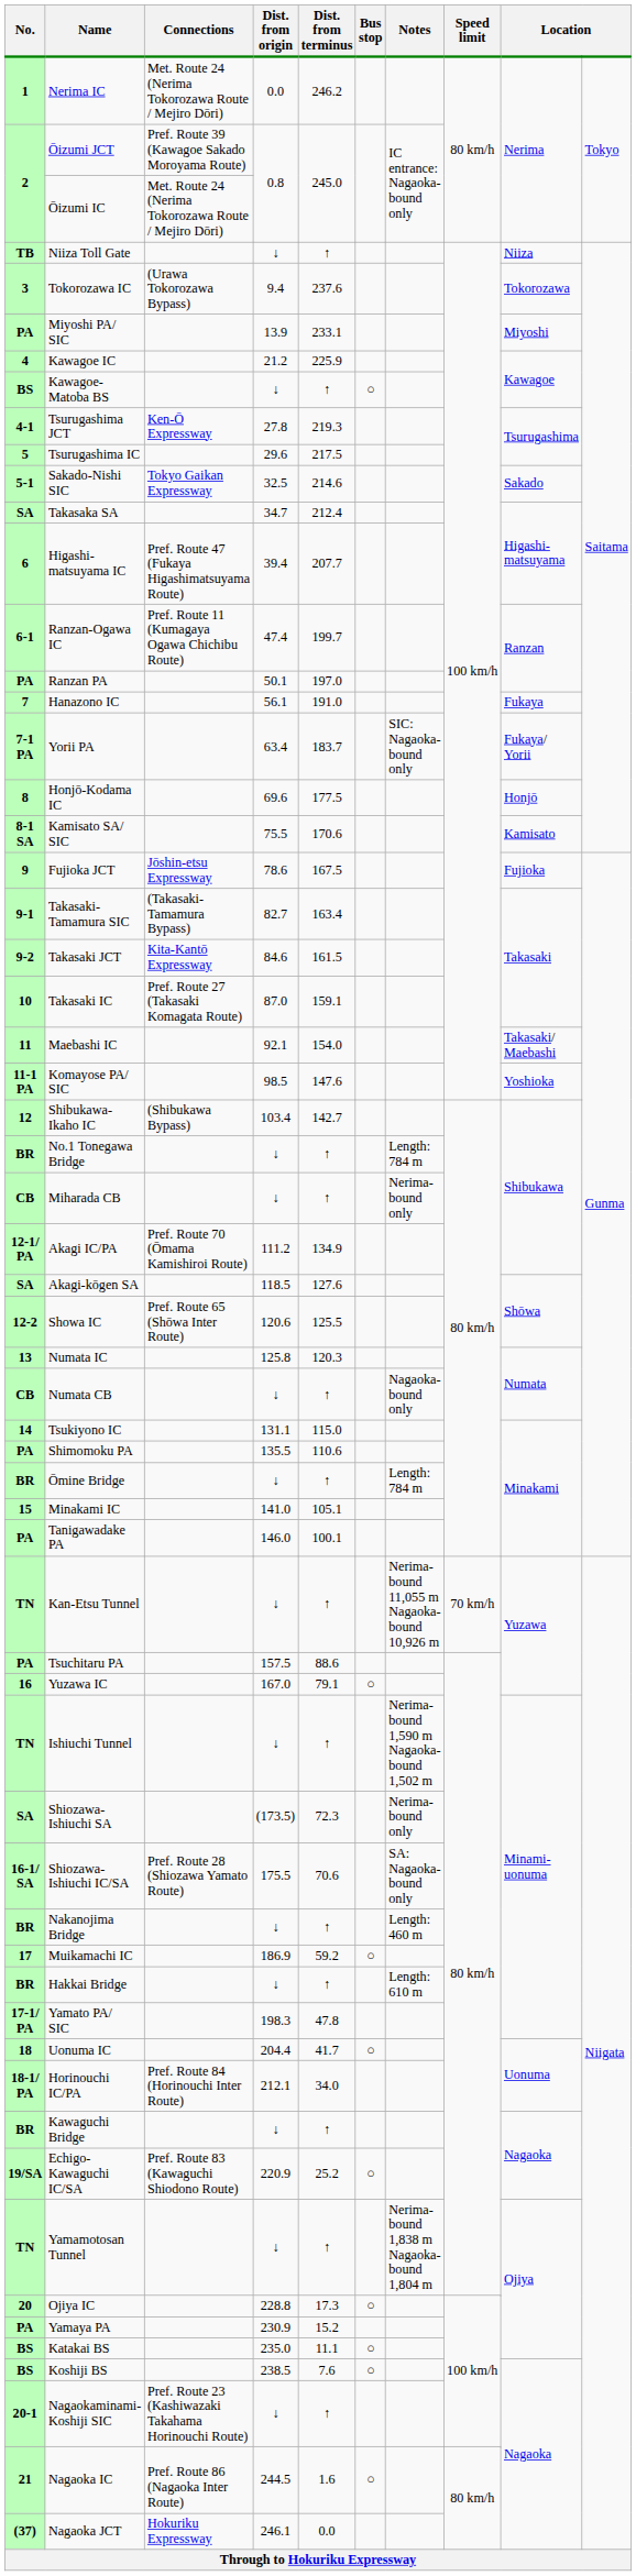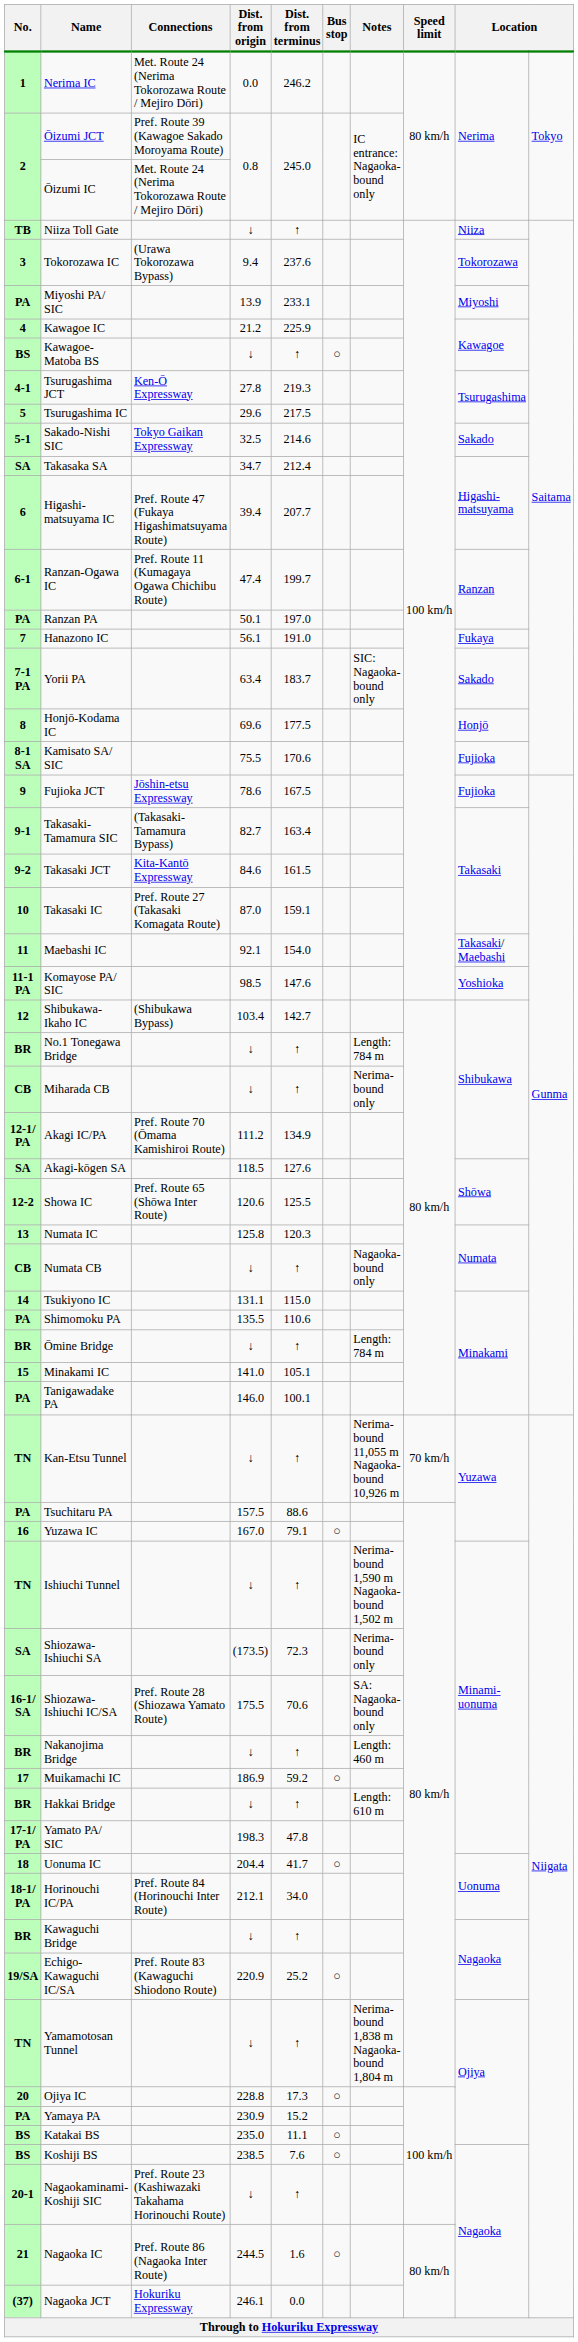 <table class="wikitable">
 <tr>
 <th style="border-bottom: 3px solid green;">No.</th>
 <th style="border-bottom: 3px solid green;">Name</th>
 <th style="border-bottom: 3px solid green;">Connections</th>
 <th style="border-bottom: 3px solid green;">Dist. from<br>origin</th>
 <th style="border-bottom: 3px solid green;">Dist. from<br>terminus</th>
 <th style="border-bottom: 3px solid green;">Bus stop</th>
 <th style="border-bottom: 3px solid green;">Notes</th>
 <th style="border-bottom: 3px solid green;">Speed limit</th>
 <th style="border-bottom: 3px solid green;" colspan="2">Location</th>
 </tr>
 <tr>
 <th style="background-color: #BFB;">1</th>
 <td><a href='#'>Nerima IC</a></td>
 <td>Met. Route 24 (Nerima Tokorozawa Route / Mejiro Dōri)</td>
 <td style="text-align: center;">0.0</td>
 <td style="text-align: center;">246.2</td>
 <td style="text-align: center;"></td>
 <td></td>
 <td rowspan="4" style="text-align: center;">80 km/h</td>
 <td rowspan="3"><a href='#'>Nerima</a></td>
 <td rowspan="3" style="width:1em;"><a href='#'>Tokyo</a></td>
 </tr>
 <tr>
 <th rowspan="2" style="background-color: #BFB; text-align: center;">2</th>
 <td><a href='#'>Ōizumi JCT</a></td>
 <td>Pref. Route 39 (Kawagoe Sakado Moroyama Route)</td>
 <td rowspan="2" style="text-align: center;">0.8</td>
 <td rowspan="2" style="text-align: center;">245.0</td>
 <td rowspan="2" style="text-align: center;"></td>
 <td rowspan="2">IC entrance: Nagaoka-bound only</td>
 </tr>
 <tr>
 <td>Ōizumi IC</td>
 <td>Met. Route 24 (Nerima Tokorozawa Route / Mejiro Dōri)</td>
 </tr>
 <tr>
 <th rowspan="2" style="background-color: #BFB;">TB</th>
 <td rowspan="2">Niiza Toll Gate</td>
 <td rowspan="2"></td>
 <td rowspan="2" style="text-align: center;">↓</td>
 <td rowspan="2" style="text-align: center;">↑</td>
 <td rowspan="2" style="text-align: center;"></td>
 <td rowspan="2"></td>
 <td rowspan="2"><a href='#'>Niiza</a></td>
 <td rowspan="17" style="width:1em;"><a href='#'>Saitama</a></td>
 </tr>
 <tr>
 <td rowspan="23" style="text-align: center;">100 km/h</td>
 </tr>
 <tr>
 <th style="background-color: #BFB;">3</th>
 <td>Tokorozawa IC</td>
 <td> (Urawa Tokorozawa Bypass)</td>
 <td style="text-align: center;">9.4</td>
 <td style="text-align: center;">237.6</td>
 <td style="text-align: center;"></td>
 <td></td>
 <td><a href='#'>Tokorozawa</a></td>
 </tr>
 <tr>
 <th style="background-color: #BFB;">PA</th>
 <td>Miyoshi PA/<br>SIC</td>
 <td></td>
 <td style="text-align: center;">13.9</td>
 <td style="text-align: center;">233.1</td>
 <td style="text-align: center;"></td>
 <td></td>
 <td><a href='#'>Miyoshi</a></td>
 </tr>
 <tr>
 <th style="background-color: #BFB;">4</th>
 <td>Kawagoe IC</td>
 <td></td>
 <td style="text-align: center;">21.2</td>
 <td style="text-align: center;">225.9</td>
 <td style="text-align: center;"></td>
 <td></td>
 <td rowspan="2"><a href='#'>Kawagoe</a></td>
 </tr>
 <tr>
 <th style="background-color: #BFB;">BS</th>
 <td>Kawagoe-<br>Matoba BS</td>
 <td></td>
 <td style="text-align: center;">↓</td>
 <td style="text-align: center;">↑</td>
 <td style="text-align: center;">○</td>
 <td></td>
 </tr>
 <tr>
 <th style="background-color: #BFB;">4-1</th>
 <td>Tsurugashima JCT</td>
 <td> <a href='#'>Ken-Ō Expressway</a></td>
 <td style="text-align: center;">27.8</td>
 <td style="text-align: center;">219.3</td>
 <td style="text-align: center;"></td>
 <td></td>
 <td rowspan="2"><a href='#'>Tsurugashima</a></td>
 </tr>
 <tr>
 <th style="background-color: #BFB;">5</th>
 <td>Tsurugashima IC</td>
 <td></td>
 <td style="text-align: center;">29.6</td>
 <td style="text-align: center;">217.5</td>
 <td style="text-align: center;"></td>
 <td></td>
 </tr>
 <tr>
 <th style="background-color: #BFB;">5-1</th>
 <td>Sakado-Nishi SIC</td>
 <td> <a href='#'>Tokyo Gaikan Expressway</a></td>
 <td style="text-align: center;">32.5</td>
 <td style="text-align: center;">214.6</td>
 <td style="text-align: center;"></td>
 <td></td>
 <td><a href='#'>Sakado</a></td>
 </tr>
 <tr>
 <th style="background-color: #BFB;">SA</th>
 <td>Takasaka SA</td>
 <td></td>
 <td style="text-align: center;">34.7</td>
 <td style="text-align: center;">212.4</td>
 <td style="text-align: center;"></td>
 <td></td>
 <td rowspan="2"><a href='#'>Higashi-<br>matsuyama</a></td>
 </tr>
 <tr>
 <th style="background-color: #BFB;">6</th>
 <td>Higashi-<br>matsuyama IC</td>
 <td><br>Pref. Route 47 (Fukaya Higashimatsuyama Route)</td>
 <td style="text-align: center;">39.4</td>
 <td style="text-align: center;">207.7</td>
 <td style="text-align: center;"></td>
 <td></td>
 </tr>
 <tr>
 <th style="background-color: #BFB;">6-1</th>
 <td>Ranzan-Ogawa IC</td>
 <td>Pref. Route 11 (Kumagaya Ogawa Chichibu Route)</td>
 <td style="text-align: center;">47.4</td>
 <td style="text-align: center;">199.7</td>
 <td style="text-align: center;"></td>
 <td></td>
 <td rowspan="2"><a href='#'>Ranzan</a></td>
 </tr>
 <tr>
 <th style="background-color: #BFB;">PA</th>
 <td>Ranzan PA</td>
 <td></td>
 <td style="text-align: center;">50.1</td>
 <td style="text-align: center;">197.0</td>
 <td style="text-align: center;"></td>
 <td></td>
 </tr>
 <tr>
 <th style="background-color: #BFB;">7</th>
 <td>Hanazono IC</td>
 <td></td>
 <td style="text-align: center;">56.1</td>
 <td style="text-align: center;">191.0</td>
 <td style="text-align: center;"></td>
 <td></td>
 <td><a href='#'>Fukaya</a></td>
 </tr>
 <tr>
 <th style="background-color: #BFB;">7-1<br>PA</th>
 <td>Yorii PA</td>
 <td></td>
 <td style="text-align: center;">63.4</td>
 <td style="text-align: center;">183.7</td>
 <td style="text-align: center;"></td>
 <td>SIC: Nagaoka-bound only</td>
-<td><a href='#'>Fukaya</a>/<br><a href='#'>Yorii</a></td>
+<td><a href='#'>Sakado</a></td>
 </tr>
 <tr>
 <th style="background-color: #BFB;">8</th>
 <td>Honjō-Kodama IC</td>
 <td></td>
 <td style="text-align: center;">69.6</td>
 <td style="text-align: center;">177.5</td>
 <td style="text-align: center;"></td>
 <td></td>
 <td><a href='#'>Honjō</a></td>
 </tr>
 <tr>
 <th style="background-color: #BFB;">8-1<br>SA</th>
 <td>Kamisato SA/<br>SIC</td>
 <td></td>
 <td style="text-align: center;">75.5</td>
 <td style="text-align: center;">170.6</td>
 <td style="text-align: center;"></td>
 <td></td>
-<td><a href='#'>Kamisato</a></td>
+<td><a href='#'>Fujioka</a></td>
 </tr>
 <tr>
 <th style="background-color: #BFB;">9</th>
 <td>Fujioka JCT</td>
 <td> <a href='#'>Jōshin-etsu Expressway</a></td>
 <td style="text-align: center;">78.6</td>
 <td style="text-align: center;">167.5</td>
 <td style="text-align: center;"></td>
 <td></td>
 <td><a href='#'>Fujioka</a></td>
 <td rowspan="21" style="width:1em;"><a href='#'>Gunma</a></td>
 </tr>
 <tr>
 <th style="background-color: #BFB;">9-1</th>
 <td>Takasaki-Tamamura SIC</td>
 <td> (Takasaki-Tamamura Bypass)</td>
 <td style="text-align: center;">82.7</td>
 <td style="text-align: center;">163.4</td>
 <td style="text-align: center;"></td>
 <td></td>
 <td rowspan="3"><a href='#'>Takasaki</a></td>
 </tr>
 <tr>
 <th style="background-color: #BFB;">9-2</th>
 <td>Takasaki JCT</td>
 <td> <a href='#'>Kita-Kantō Expressway</a></td>
 <td style="text-align: center;">84.6</td>
 <td style="text-align: center;">161.5</td>
 <td style="text-align: center;"></td>
 <td></td>
 </tr>
 <tr>
 <th style="background-color: #BFB;">10</th>
 <td>Takasaki IC</td>
 <td>Pref. Route 27 (Takasaki Komagata Route)</td>
 <td style="text-align: center;">87.0</td>
 <td style="text-align: center;">159.1</td>
 <td style="text-align: center;"></td>
 <td></td>
 </tr>
 <tr>
 <th style="background-color: #BFB;">11</th>
 <td>Maebashi IC</td>
 <td></td>
 <td style="text-align: center;">92.1</td>
 <td style="text-align: center;">154.0</td>
 <td style="text-align: center;"></td>
 <td></td>
 <td><a href='#'>Takasaki</a>/<br><a href='#'>Maebashi</a></td>
 </tr>
 <tr>
 <th style="background-color: #BFB;">11-1<br>PA</th>
 <td>Komayose PA/<br>SIC</td>
 <td></td>
 <td style="text-align: center;">98.5</td>
 <td style="text-align: center;">147.6</td>
 <td style="text-align: center;"></td>
 <td></td>
 <td><a href='#'>Yoshioka</a></td>
 </tr>
 <tr>
 <th rowspan="2" style="background-color: #BFB;">12</th>
 <td rowspan="2">Shibukawa-Ikaho IC</td>
 <td rowspan="2"> (Shibukawa Bypass)</td>
 <td rowspan="2" style="text-align: center;">103.4</td>
 <td rowspan="2" style="text-align: center;">142.7</td>
 <td rowspan="2" style="text-align: center;"></td>
 <td rowspan="2"></td>
 <td rowspan="5"><a href='#'>Shibukawa</a></td>
 </tr>
 <tr>
 <td rowspan="13" style="text-align: center;">80 km/h</td>
 </tr>
 <tr>
 <th style="background-color: #BFB;">BR</th>
 <td>No.1 Tonegawa Bridge</td>
 <td></td>
 <td style="text-align: center;">↓</td>
 <td style="text-align: center;">↑</td>
 <td style="text-align: center;"></td>
 <td>Length: 784 m</td>
 </tr>
 <tr>
 <th style="background-color: #BFB;">CB</th>
 <td>Miharada CB</td>
 <td></td>
 <td style="text-align: center;">↓</td>
 <td style="text-align: center;">↑</td>
 <td style="text-align: center;"></td>
 <td>Nerima-bound only</td>
 </tr>
 <tr>
 <th style="background-color: #BFB;">12-1/<br>PA</th>
 <td>Akagi IC/PA</td>
 <td>Pref. Route 70 (Ōmama Kamishiroi Route)</td>
 <td style="text-align: center;">111.2</td>
 <td style="text-align: center;">134.9</td>
 <td style="text-align: center;"></td>
 <td></td>
 </tr>
 <tr>
 <th style="background-color: #BFB;">SA</th>
 <td>Akagi-kōgen SA</td>
 <td></td>
 <td style="text-align: center;">118.5</td>
 <td style="text-align: center;">127.6</td>
 <td style="text-align: center;"></td>
 <td></td>
 <td rowspan="2"><a href='#'>Shōwa</a></td>
 </tr>
 <tr>
 <th style="background-color: #BFB;">12-2</th>
 <td>Showa IC</td>
 <td>Pref. Route 65 (Shōwa Inter Route)</td>
 <td style="text-align: center;">120.6</td>
 <td style="text-align: center;">125.5</td>
 <td style="text-align: center;"></td>
 <td></td>
 </tr>
 <tr>
 <th style="background-color: #BFB;">13</th>
 <td>Numata IC</td>
 <td></td>
 <td style="text-align: center;">125.8</td>
 <td style="text-align: center;">120.3</td>
 <td style="text-align: center;"></td>
 <td></td>
 <td rowspan="2"><a href='#'>Numata</a></td>
 </tr>
 <tr>
 <th style="background-color: #BFB;">CB</th>
 <td>Numata CB</td>
 <td></td>
 <td style="text-align: center;">↓</td>
 <td style="text-align: center;">↑</td>
 <td style="text-align: center;"></td>
 <td>Nagaoka-bound only</td>
 </tr>
 <tr>
 <th style="background-color: #BFB;">14</th>
 <td>Tsukiyono IC</td>
 <td></td>
 <td style="text-align: center;">131.1</td>
 <td style="text-align: center;">115.0</td>
 <td style="text-align: center;"></td>
 <td></td>
 <td rowspan="6"><a href='#'>Minakami</a></td>
 </tr>
 <tr>
 <th style="background-color: #BFB;">PA</th>
 <td>Shimomoku PA</td>
 <td></td>
 <td style="text-align: center;">135.5</td>
 <td style="text-align: center;">110.6</td>
 <td style="text-align: center;"></td>
 <td></td>
 </tr>
 <tr>
 <th style="background-color: #BFB;">BR</th>
 <td>Ōmine Bridge</td>
 <td></td>
 <td style="text-align: center;">↓</td>
 <td style="text-align: center;">↑</td>
 <td style="text-align: center;"></td>
 <td>Length: 784 m</td>
 </tr>
 <tr>
 <th style="background-color: #BFB;">15</th>
 <td>Minakami IC</td>
 <td></td>
 <td style="text-align: center;">141.0</td>
 <td style="text-align: center;">105.1</td>
 <td style="text-align: center;"></td>
 <td></td>
 </tr>
 <tr>
 <th style="background-color: #BFB;">PA</th>
 <td>Tanigawadake PA</td>
 <td></td>
 <td style="text-align: center;">146.0</td>
 <td style="text-align: center;">100.1</td>
 <td style="text-align: center;"></td>
 <td></td>
 </tr>
 <tr>
 <th rowspan="2" style="background-color: #BFB; text-align: center;">TN</th>
 <td rowspan="2">Kan-Etsu Tunnel</td>
 <td rowspan="2"></td>
 <td rowspan="2" style="text-align: center;">↓</td>
 <td rowspan="2" style="text-align: center;">↑</td>
 <td rowspan="2" style="text-align: center;"></td>
 <td rowspan="2">Nerima-bound 11,055 m<br>Nagaoka-bound 10,926 m</td>
 <td rowspan="2" style="text-align: center;">70 km/h</td>
 </tr>
 <tr>
 <td rowspan="3"><a href='#'>Yuzawa</a></td>
 <td rowspan="24" style="width:1em;"><a href='#'>Niigata</a></td>
 </tr>
 <tr>
 <th style="background-color: #BFB;">PA</th>
 <td>Tsuchitaru PA</td>
 <td></td>
 <td style="text-align: center;">157.5</td>
 <td style="text-align: center;">88.6</td>
 <td style="text-align: center;"></td>
 <td></td>
 <td rowspan="15" style="text-align: center;">80 km/h</td>
 </tr>
 <tr>
 <th style="background-color: #BFB;">16</th>
 <td>Yuzawa IC</td>
 <td></td>
 <td style="text-align: center;">167.0</td>
 <td style="text-align: center;">79.1</td>
 <td style="text-align: center;">○</td>
 <td></td>
 </tr>
 <tr>
 <th style="background-color: #BFB;">TN</th>
 <td>Ishiuchi Tunnel</td>
 <td></td>
 <td style="text-align: center;">↓</td>
 <td style="text-align: center;">↑</td>
 <td style="text-align: center;"></td>
 <td>Nerima-bound 1,590 m<br>Nagaoka-bound 1,502 m</td>
 <td rowspan="7"><a href='#'>Minami-<br>uonuma</a></td>
 </tr>
 <tr>
 <th style="background-color: #BFB;">SA</th>
 <td>Shiozawa-<br>Ishiuchi SA</td>
 <td></td>
 <td style="text-align: center;">(173.5)</td>
 <td style="text-align: center;">72.3</td>
 <td style="text-align: center;"></td>
 <td>Nerima-bound only</td>
 </tr>
 <tr>
 <th style="background-color: #BFB;">16-1/<br>SA</th>
 <td>Shiozawa-<br>Ishiuchi IC/SA</td>
 <td>Pref. Route 28 (Shiozawa Yamato Route)</td>
 <td style="text-align: center;">175.5</td>
 <td style="text-align: center;">70.6</td>
 <td style="text-align: center;"></td>
 <td>SA: Nagaoka-bound only</td>
 </tr>
 <tr>
 <th style="background-color: #BFB;">BR</th>
 <td>Nakanojima Bridge</td>
 <td></td>
 <td style="text-align: center;">↓</td>
 <td style="text-align: center;">↑</td>
 <td style="text-align: center;"></td>
 <td>Length: 460 m</td>
 </tr>
 <tr>
 <th style="background-color: #BFB;">17</th>
 <td>Muikamachi IC</td>
 <td></td>
 <td style="text-align: center;">186.9</td>
 <td style="text-align: center;">59.2</td>
 <td style="text-align: center;">○</td>
 <td></td>
 </tr>
 <tr>
 <th style="background-color: #BFB;">BR</th>
 <td>Hakkai Bridge</td>
 <td></td>
 <td style="text-align: center;">↓</td>
 <td style="text-align: center;">↑</td>
 <td style="text-align: center;"></td>
 <td>Length: 610 m</td>
 </tr>
 <tr>
 <th style="background-color: #BFB;">17-1/<br>PA</th>
 <td>Yamato PA/<br>SIC</td>
 <td></td>
 <td style="text-align: center;">198.3</td>
 <td style="text-align: center;">47.8</td>
 <td style="text-align: center;"></td>
 <td></td>
 </tr>
 <tr>
 <th style="background-color: #BFB;">18</th>
 <td>Uonuma IC</td>
 <td></td>
 <td style="text-align: center;">204.4</td>
 <td style="text-align: center;">41.7</td>
 <td style="text-align: center;">○</td>
 <td></td>
 <td rowspan="2"><a href='#'>Uonuma</a></td>
 </tr>
 <tr>
 <th style="background-color: #BFB;">18-1/<br>PA</th>
 <td>Horinouchi IC/PA</td>
 <td>Pref. Route 84 (Horinouchi Inter Route)</td>
 <td style="text-align: center;">212.1</td>
 <td style="text-align: center;">34.0</td>
 <td style="text-align: center;"></td>
 <td></td>
 </tr>
 <tr>
 <th style="background-color: #BFB;">BR</th>
 <td>Kawaguchi Bridge</td>
 <td></td>
 <td style="text-align: center;">↓</td>
 <td style="text-align: center;">↑</td>
 <td style="text-align: center;"></td>
 <td></td>
 <td rowspan="2"><a href='#'>Nagaoka</a></td>
 </tr>
 <tr>
 <th style="background-color: #BFB;">19/SA</th>
 <td>Echigo-Kawaguchi IC/SA</td>
 <td>Pref. Route 83 (Kawaguchi Shiodono Route)</td>
 <td style="text-align: center;">220.9</td>
 <td style="text-align: center;">25.2</td>
 <td style="text-align: center;">○</td>
 <td></td>
 </tr>
 <tr>
 <th style="background-color: #BFB;">TN</th>
 <td>Yamamotosan Tunnel</td>
 <td></td>
 <td style="text-align: center;">↓</td>
 <td style="text-align: center;">↑</td>
 <td style="text-align: center;"></td>
 <td>Nerima-bound 1,838 m<br>Nagaoka-bound 1,804 m</td>
 <td rowspan="5"><a href='#'>Ojiya</a></td>
 </tr>
 <tr>
 <th rowspan="2" style="background-color: #BFB;">20</th>
 <td rowspan="2">Ojiya IC</td>
 <td rowspan="2"></td>
 <td rowspan="2" style="text-align: center;">228.8</td>
 <td rowspan="2" style="text-align: center;">17.3</td>
 <td rowspan="2" style="text-align: center;">○</td>
 <td rowspan="2"></td>
 </tr>
 <tr>
 <td rowspan="6" style="text-align: center;">100 km/h</td>
 </tr>
 <tr>
 <th style="background-color: #BFB;">PA</th>
 <td>Yamaya PA</td>
 <td></td>
 <td style="text-align: center;">230.9</td>
 <td style="text-align: center;">15.2</td>
 <td style="text-align: center;"></td>
 <td></td>
 </tr>
 <tr>
 <th style="background-color: #BFB;">BS</th>
 <td>Katakai BS</td>
 <td></td>
 <td style="text-align: center;">235.0</td>
 <td style="text-align: center;">11.1</td>
 <td style="text-align: center;">○</td>
 <td></td>
 </tr>
 <tr>
 <th style="background-color: #BFB;">BS</th>
 <td>Koshiji BS</td>
 <td></td>
 <td style="text-align: center;">238.5</td>
 <td style="text-align: center;">7.6</td>
 <td style="text-align: center;">○</td>
 <td></td>
 <td rowspan="5"><a href='#'>Nagaoka</a></td>
 </tr>
 <tr>
 <th style="background-color: #BFB;">20-1</th>
 <td>Nagaokaminami-<br>Koshiji SIC</td>
 <td>Pref. Route 23 (Kashiwazaki Takahama Horinouchi Route)</td>
 <td style="text-align: center;">↓</td>
 <td style="text-align: center;">↑</td>
 <td></td>
 <td></td>
 </tr>
 <tr>
 <th rowspan="2" style="background-color: #BFB;">21</th>
 <td rowspan="2">Nagaoka IC</td>
 <td rowspan="2"><br>Pref. Route 86 (Nagaoka Inter Route)</td>
 <td rowspan="2" style="text-align: center;">244.5</td>
 <td rowspan="2" style="text-align: center;">1.6</td>
 <td rowspan="2" style="text-align: center;">○</td>
 <td rowspan="2"></td>
 </tr>
 <tr>
 <td rowspan="2" style="text-align: center;">80 km/h</td>
 </tr>
 <tr>
 <th style="background-color: #BFB;">(37)</th>
 <td>Nagaoka JCT</td>
 <td> <a href='#'>Hokuriku Expressway</a></td>
 <td style="text-align: center;">246.1</td>
 <td style="text-align: center;">0.0</td>
 <td style="text-align: center;"></td>
 <td style="text-align: center;"></td>
 </tr>
 <tr>
 <th colspan="10">Through to  <a href='#'>Hokuriku Expressway</a></th>
 </tr>
 </table>
